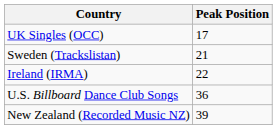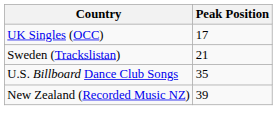 <table class="wikitable">
 <tr>
 <th>Country</th>
 <th>Peak Position</th>
 </tr>
 <tr>
 <td><a href='#'>UK Singles</a> (<a href='#'>OCC</a>)</td>
 <td>17</td>
 </tr>
 <tr>
 <td>Sweden (<a href='#'>Trackslistan</a>)</td>
 <td>21</td>
 </tr>
 <tr>
-<td><a href='#'>Ireland</a> (<a href='#'>IRMA</a>)</td>
-<td>22</td>
-</tr>
-<tr>
 <td>U.S. <em>Billboard</em> <a href='#'>Dance Club Songs</a></td>
-<td>36</td>
+<td>35</td>
 </tr>
 <tr>
 <td>New Zealand (<a href='#'>Recorded Music NZ</a>)</td>
 <td>39</td>
 </tr>
 </table>
